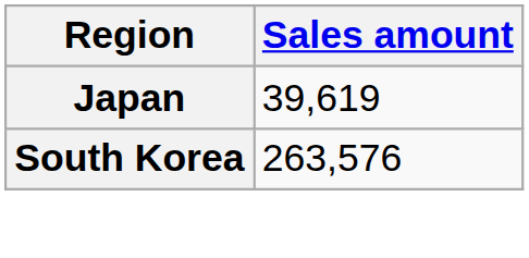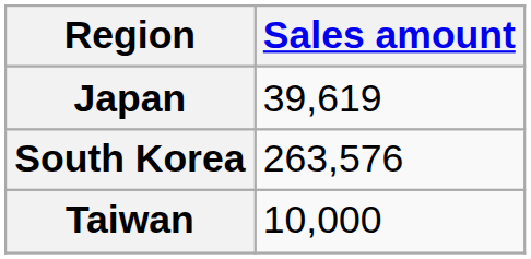 <table class="wikitable plainrowheaders sortable">
 <tr>
 <th>Region</th>
 <th><a href='#'>Sales amount</a></th>
 </tr>
 <tr>
 <th scope="row">Japan</th>
 <td>39,619</td>
 </tr>
 <tr>
 <th scope="row">South Korea</th>
 <td>263,576</td>
 </tr>
+<tr>
+<th scope="row">Taiwan</th>
+<td>10,000</td>
+</tr>
 </table>
